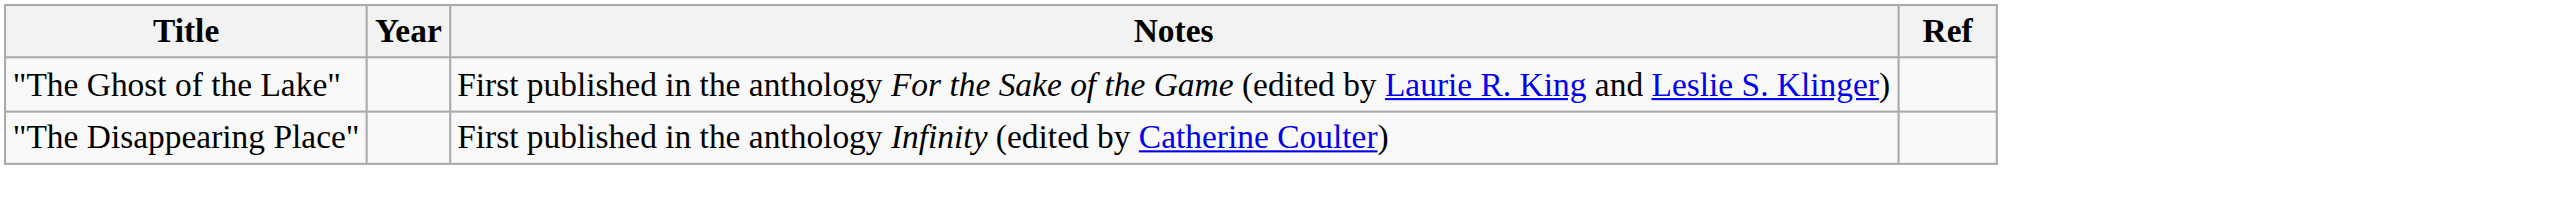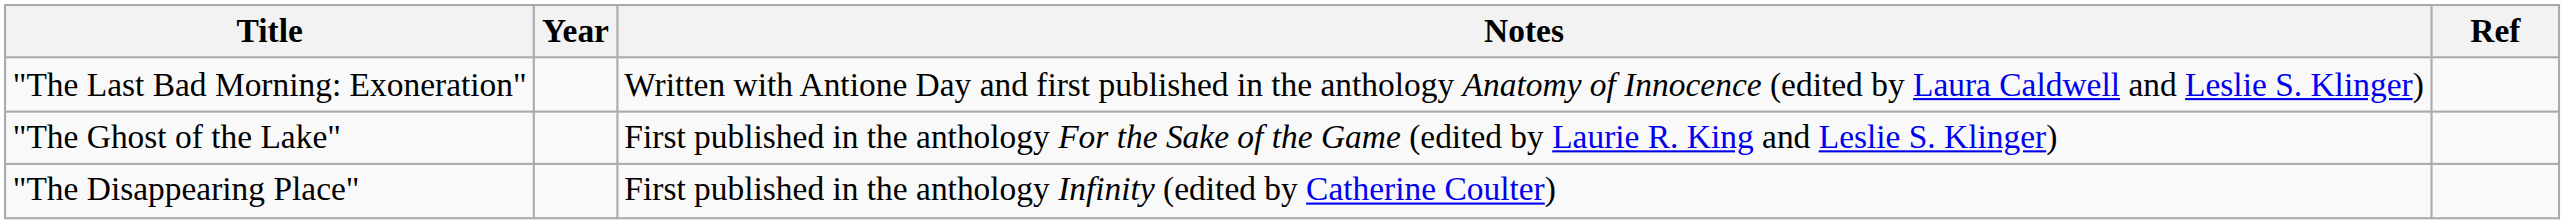 <table class="sortable wikitable">
 <tr>
 <th>Title</th>
 <th>Year</th>
 <th>Notes</th>
 <th width="5%" class="unsortable">Ref</th>
+</tr>
+<tr>
+<td>"The Last Bad Morning: Exoneration"</td>
+<td align="center"></td>
+<td>Written with Antione Day and first published in the anthology <em>Anatomy of Innocence</em> (edited by <a href='#'>Laura Caldwell</a> and <a href='#'>Leslie S. Klinger</a>)</td>
+<td></td>
 </tr>
 <tr>
 <td>"The Ghost of the Lake"</td>
 <td align="center"></td>
 <td>First published in the anthology <em>For the Sake of the Game</em> (edited by <a href='#'>Laurie R. King</a> and <a href='#'>Leslie S. Klinger</a>)</td>
 <td></td>
 </tr>
 <tr>
 <td>"The Disappearing Place"</td>
 <td align="center"></td>
 <td>First published in the anthology <em>Infinity</em> (edited by <a href='#'>Catherine Coulter</a>)</td>
 <td></td>
 </tr>
 </table>
